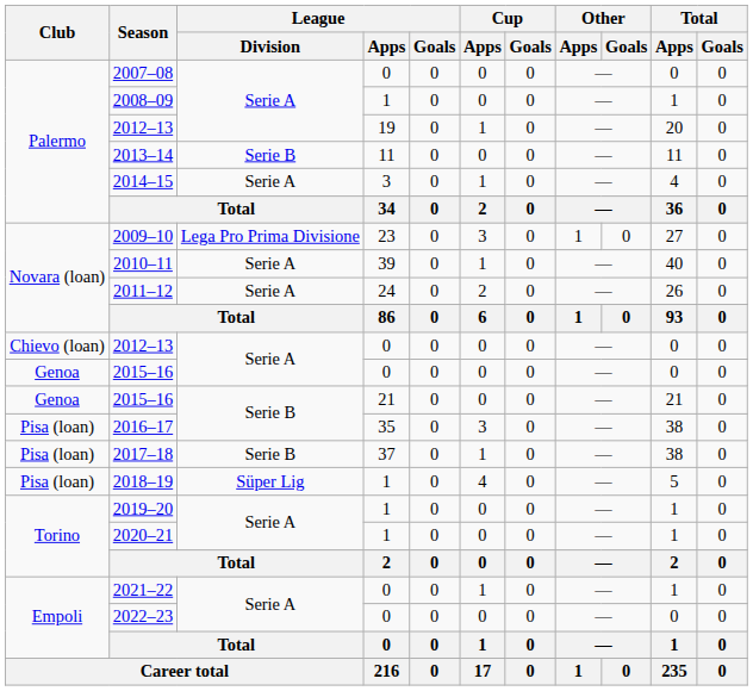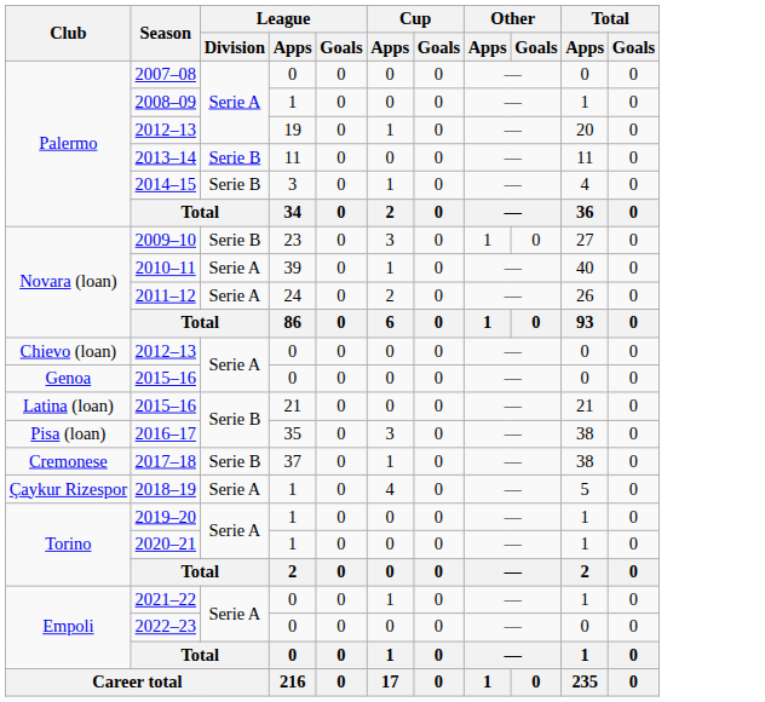 <table class="wikitable" style="text-align:center">
 <tr>
 <th rowspan="2">Club</th>
 <th rowspan="2">Season</th>
 <th colspan="3">League</th>
 <th colspan="2">Cup</th>
 <th colspan="2">Other</th>
 <th colspan="2">Total</th>
 </tr>
 <tr>
 <th>Division</th>
 <th>Apps</th>
 <th>Goals</th>
 <th>Apps</th>
 <th>Goals</th>
 <th>Apps</th>
 <th>Goals</th>
 <th>Apps</th>
 <th>Goals</th>
 </tr>
 <tr>
 <td rowspan="6" valign="center"><a href='#'>Palermo</a></td>
 <td><a href='#'>2007–08</a></td>
 <td rowspan="3"><a href='#'>Serie A</a></td>
 <td>0</td>
 <td>0</td>
 <td>0</td>
 <td>0</td>
 <td colspan="2">—</td>
 <td>0</td>
 <td>0</td>
 </tr>
 <tr>
 <td><a href='#'>2008–09</a></td>
 <td>1</td>
 <td>0</td>
 <td>0</td>
 <td>0</td>
 <td colspan="2">—</td>
 <td>1</td>
 <td>0</td>
 </tr>
 <tr>
 <td><a href='#'>2012–13</a></td>
 <td>19</td>
 <td>0</td>
 <td>1</td>
 <td>0</td>
 <td colspan="2">—</td>
 <td>20</td>
 <td>0</td>
 </tr>
 <tr>
 <td><a href='#'>2013–14</a></td>
 <td><a href='#'>Serie B</a></td>
 <td>11</td>
 <td>0</td>
 <td>0</td>
 <td>0</td>
 <td colspan="2">—</td>
 <td>11</td>
 <td>0</td>
 </tr>
 <tr>
 <td><a href='#'>2014–15</a></td>
-<td>Serie A</td>
+<td>Serie B</td>
 <td>3</td>
 <td>0</td>
 <td>1</td>
 <td>0</td>
 <td colspan="2">—</td>
 <td>4</td>
 <td>0</td>
 </tr>
 <tr>
 <th colspan="2" valign="center">Total</th>
 <th>34</th>
 <th>0</th>
 <th>2</th>
 <th>0</th>
 <th colspan="2">—</th>
 <th>36</th>
 <th>0</th>
 </tr>
 <tr>
 <td rowspan="4" valign="center"><a href='#'>Novara</a> (loan)</td>
 <td><a href='#'>2009–10</a></td>
-<td><a href='#'>Lega Pro Prima Divisione</a></td>
+<td>Serie B</td>
 <td>23</td>
 <td>0</td>
 <td>3</td>
 <td>0</td>
 <td>1</td>
 <td>0</td>
 <td>27</td>
 <td>0</td>
 </tr>
 <tr>
 <td><a href='#'>2010–11</a></td>
 <td>Serie A</td>
 <td>39</td>
 <td>0</td>
 <td>1</td>
 <td>0</td>
 <td colspan="2">—</td>
 <td>40</td>
 <td>0</td>
 </tr>
 <tr>
 <td><a href='#'>2011–12</a></td>
 <td>Serie A</td>
 <td>24</td>
 <td>0</td>
 <td>2</td>
 <td>0</td>
 <td colspan="2">—</td>
 <td>26</td>
 <td>0</td>
 </tr>
 <tr>
 <th colspan="2">Total</th>
 <th>86</th>
 <th>0</th>
 <th>6</th>
 <th>0</th>
 <th>1</th>
 <th>0</th>
 <th>93</th>
 <th>0</th>
 </tr>
 <tr>
 <td valign="center"><a href='#'>Chievo</a> (loan)</td>
 <td><a href='#'>2012–13</a></td>
 <td rowspan="2">Serie A</td>
 <td>0</td>
 <td>0</td>
 <td>0</td>
 <td>0</td>
 <td colspan="2">—</td>
 <td>0</td>
 <td>0</td>
 </tr>
 <tr>
 <td valign="center"><a href='#'>Genoa</a></td>
 <td><a href='#'>2015–16</a></td>
 <td>0</td>
 <td>0</td>
 <td>0</td>
 <td>0</td>
 <td colspan="2">—</td>
 <td>0</td>
 <td>0</td>
 </tr>
 <tr>
-<td valign="center"><a href='#'>Genoa</a></td>
+<td><a href='#'>Latina</a> (loan)</td>
 <td><a href='#'>2015–16</a></td>
 <td rowspan="2">Serie B</td>
 <td>21</td>
 <td>0</td>
 <td>0</td>
 <td>0</td>
 <td colspan="2">—</td>
 <td>21</td>
 <td>0</td>
 </tr>
 <tr>
 <td valign="center"><a href='#'>Pisa</a> (loan)</td>
 <td><a href='#'>2016–17</a></td>
 <td>35</td>
 <td>0</td>
 <td>3</td>
 <td>0</td>
 <td colspan="2">—</td>
 <td>38</td>
 <td>0</td>
 </tr>
 <tr>
-<td valign="center"><a href='#'>Pisa</a> (loan)</td>
+<td valign="center"><a href='#'>Cremonese</a></td>
 <td><a href='#'>2017–18</a></td>
 <td>Serie B</td>
 <td>37</td>
 <td>0</td>
 <td>1</td>
 <td>0</td>
 <td colspan="2">—</td>
 <td>38</td>
 <td>0</td>
 </tr>
 <tr>
-<td valign="center"><a href='#'>Pisa</a> (loan)</td>
+<td valign="center"><a href='#'>Çaykur Rizespor</a></td>
 <td><a href='#'>2018–19</a></td>
-<td><a href='#'>Süper Lig</a></td>
+<td>Serie A</td>
 <td>1</td>
 <td>0</td>
 <td>4</td>
 <td>0</td>
 <td colspan="2">—</td>
 <td>5</td>
 <td>0</td>
 </tr>
 <tr>
 <td rowspan="3" valign="center"><a href='#'>Torino</a></td>
 <td><a href='#'>2019–20</a></td>
 <td rowspan="2">Serie A</td>
 <td>1</td>
 <td>0</td>
 <td>0</td>
 <td>0</td>
 <td colspan="2">—</td>
 <td>1</td>
 <td>0</td>
 </tr>
 <tr>
 <td><a href='#'>2020–21</a></td>
 <td>1</td>
 <td>0</td>
 <td>0</td>
 <td>0</td>
 <td colspan="2">—</td>
 <td>1</td>
 <td>0</td>
 </tr>
 <tr>
 <th colspan="2">Total</th>
 <th>2</th>
 <th>0</th>
 <th>0</th>
 <th>0</th>
 <th colspan="2">—</th>
 <th>2</th>
 <th>0</th>
 </tr>
 <tr>
 <td rowspan="3" valign="center"><a href='#'>Empoli</a></td>
 <td><a href='#'>2021–22</a></td>
 <td rowspan="2">Serie A</td>
 <td>0</td>
 <td>0</td>
 <td>1</td>
 <td>0</td>
 <td colspan="2">—</td>
 <td>1</td>
 <td>0</td>
 </tr>
 <tr>
 <td><a href='#'>2022–23</a></td>
 <td>0</td>
 <td>0</td>
 <td>0</td>
 <td>0</td>
 <td colspan="2">—</td>
 <td>0</td>
 <td>0</td>
 </tr>
 <tr>
 <th colspan="2">Total</th>
 <th>0</th>
 <th>0</th>
 <th>1</th>
 <th>0</th>
 <th colspan="2">—</th>
 <th>1</th>
 <th>0</th>
 </tr>
 <tr>
 <th colspan="3">Career total</th>
 <th>216</th>
 <th>0</th>
 <th>17</th>
 <th>0</th>
 <th>1</th>
 <th>0</th>
 <th>235</th>
 <th>0</th>
 </tr>
 </table>
